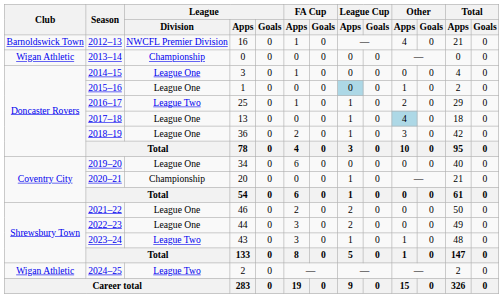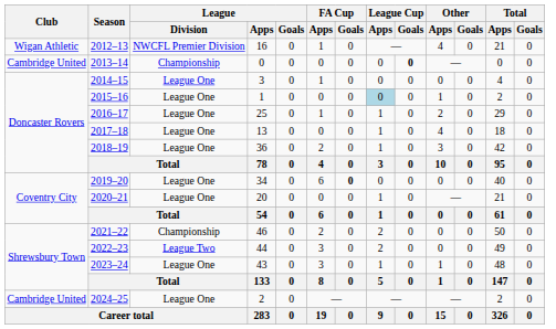 <table class="wikitable" style="text-align:center">
 <tr>
 <th rowspan="2">Club</th>
 <th rowspan="2">Season</th>
 <th colspan="3">League</th>
 <th colspan="2">FA Cup</th>
 <th colspan="2">League Cup</th>
 <th colspan="2">Other</th>
 <th colspan="2">Total</th>
 </tr>
 <tr>
 <th>Division</th>
 <th>Apps</th>
 <th>Goals</th>
 <th>Apps</th>
 <th>Goals</th>
 <th>Apps</th>
 <th>Goals</th>
 <th>Apps</th>
 <th>Goals</th>
 <th>Apps</th>
 <th>Goals</th>
 </tr>
 <tr>
-<td><a href='#'>Barnoldswick Town</a></td>
+<td><a href='#'>Wigan Athletic</a></td>
 <td><a href='#'>2012–13</a></td>
 <td><a href='#'>NWCFL Premier Division</a></td>
 <td>16</td>
 <td>0</td>
 <td>1</td>
 <td>0</td>
 <td colspan="2">—</td>
 <td>4</td>
 <td>0</td>
 <td>21</td>
 <td>0</td>
 </tr>
 <tr>
-<td><a href='#'>Wigan Athletic</a></td>
+<td><a href='#'>Cambridge United</a></td>
 <td><a href='#'>2013–14</a></td>
 <td><a href='#'>Championship</a></td>
 <td>0</td>
 <td>0</td>
 <td>0</td>
 <td>0</td>
 <td>0</td>
-<td>0</td>
+<td><strong>0</strong></td>
 <td colspan="2">—</td>
 <td>0</td>
 <td>0</td>
 </tr>
 <tr>
 <td rowspan="6"><a href='#'>Doncaster Rovers</a></td>
 <td><a href='#'>2014–15</a></td>
 <td><a href='#'>League One</a></td>
 <td>3</td>
 <td>0</td>
 <td>1</td>
 <td>0</td>
 <td>0</td>
 <td>0</td>
 <td>0</td>
 <td>0</td>
 <td>4</td>
 <td>0</td>
 </tr>
 <tr>
 <td><a href='#'>2015–16</a></td>
 <td>League One</td>
 <td>1</td>
 <td>0</td>
 <td>0</td>
 <td>0</td>
 <td style="background: lightblue;">0</td>
 <td>0</td>
 <td>1</td>
 <td>0</td>
 <td>2</td>
 <td>0</td>
 </tr>
 <tr>
 <td><a href='#'>2016–17</a></td>
-<td><a href='#'>League Two</a></td>
+<td>League One</td>
 <td>25</td>
 <td>0</td>
 <td>1</td>
 <td>0</td>
 <td>1</td>
 <td>0</td>
 <td>2</td>
 <td>0</td>
 <td>29</td>
 <td>0</td>
 </tr>
 <tr>
 <td><a href='#'>2017–18</a></td>
 <td>League One</td>
 <td>13</td>
 <td>0</td>
 <td>0</td>
 <td>0</td>
 <td>1</td>
 <td>0</td>
-<td style="background: lightblue;">4</td>
+<td>4</td>
 <td>0</td>
 <td>18</td>
 <td>0</td>
 </tr>
 <tr>
 <td><a href='#'>2018–19</a></td>
 <td>League One</td>
 <td>36</td>
 <td>0</td>
 <td>2</td>
 <td>0</td>
 <td>1</td>
 <td>0</td>
 <td>3</td>
 <td>0</td>
 <td>42</td>
 <td>0</td>
 </tr>
 <tr>
 <th colspan="2">Total</th>
 <th>78</th>
 <th>0</th>
 <th>4</th>
 <th>0</th>
 <th>3</th>
 <th>0</th>
 <th>10</th>
 <th>0</th>
 <th>95</th>
 <th>0</th>
 </tr>
 <tr>
 <td rowspan="3"><a href='#'>Coventry City</a></td>
 <td><a href='#'>2019–20</a></td>
 <td>League One</td>
 <td>34</td>
 <td>0</td>
 <td>6</td>
-<td>0</td>
+<td><strong>0</strong></td>
 <td>0</td>
 <td>0</td>
 <td>0</td>
 <td>0</td>
 <td>40</td>
 <td>0</td>
 </tr>
 <tr>
 <td><a href='#'>2020–21</a></td>
-<td>Championship</td>
+<td>League One</td>
 <td>20</td>
 <td>0</td>
 <td>0</td>
 <td>0</td>
 <td>1</td>
 <td>0</td>
 <td colspan="2">—</td>
 <td>21</td>
 <td>0</td>
 </tr>
 <tr>
 <th colspan="2">Total</th>
 <th>54</th>
 <th>0</th>
 <th>6</th>
 <th>0</th>
 <th>1</th>
 <th>0</th>
 <th>0</th>
 <th>0</th>
 <th>61</th>
 <th>0</th>
 </tr>
 <tr>
 <td rowspan="4"><a href='#'>Shrewsbury Town</a></td>
 <td><a href='#'>2021–22</a></td>
-<td>League One</td>
+<td>Championship</td>
 <td>46</td>
 <td>0</td>
 <td>2</td>
 <td>0</td>
 <td>2</td>
 <td>0</td>
 <td>0</td>
 <td>0</td>
 <td>50</td>
 <td>0</td>
 </tr>
 <tr>
 <td><a href='#'>2022–23</a></td>
-<td>League One</td>
+<td><a href='#'>League Two</a></td>
 <td>44</td>
 <td>0</td>
 <td>3</td>
 <td>0</td>
 <td>2</td>
 <td>0</td>
 <td>0</td>
 <td>0</td>
 <td>49</td>
 <td>0</td>
 </tr>
 <tr>
 <td><a href='#'>2023–24</a></td>
-<td><a href='#'>League Two</a></td>
+<td>League One</td>
 <td>43</td>
 <td>0</td>
 <td>3</td>
 <td>0</td>
 <td>1</td>
 <td>0</td>
 <td>1</td>
 <td>0</td>
 <td>48</td>
 <td>0</td>
 </tr>
 <tr>
 <th colspan="2">Total</th>
 <th>133</th>
 <th>0</th>
 <th>8</th>
 <th>0</th>
 <th>5</th>
 <th>0</th>
 <th>1</th>
 <th>0</th>
 <th>147</th>
 <th>0</th>
 </tr>
 <tr>
-<td><a href='#'>Wigan Athletic</a></td>
+<td><a href='#'>Cambridge United</a></td>
 <td><a href='#'>2024–25</a></td>
-<td><a href='#'>League Two</a></td>
+<td>League One</td>
 <td>2</td>
 <td>0</td>
 <td colspan="2">—</td>
 <td colspan="2">—</td>
 <td colspan="2">—</td>
 <td>2</td>
 <td>0</td>
 </tr>
 <tr>
 <th colspan="3">Career total</th>
 <th>283</th>
 <th>0</th>
 <th>19</th>
 <th>0</th>
 <th>9</th>
 <th>0</th>
 <th>15</th>
 <th>0</th>
 <th>326</th>
 <th>0</th>
 </tr>
 </table>
